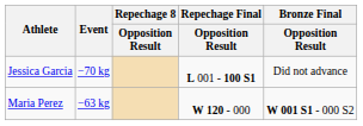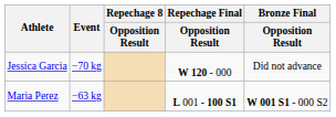 <table class="wikitable" style="font-size:90%">
 <tr>
 <th rowspan="2">Athlete</th>
 <th rowspan="2">Event</th>
 <th>Repechage 8</th>
 <th>Repechage Final</th>
 <th>Bronze Final</th>
 </tr>
 <tr>
 <th>Opposition<br>Result</th>
 <th>Opposition<br>Result</th>
 <th>Opposition<br>Result</th>
 </tr>
 <tr>
 <td><a href='#'>Jessica Garcia</a></td>
 <td><a href='#'>−70 kg</a></td>
 <td align="center" bgcolor=wheat></td>
-<td align=center><br><strong>L</strong> 001 - <strong>100 S1</strong></td>
+<td align=center><br><strong>W</strong> <strong>120</strong> - 000</td>
 <td align=center colspan="5">Did not advance</td>
 </tr>
 <tr>
 <td><a href='#'>Maria Perez</a></td>
 <td><a href='#'>−63 kg</a></td>
 <td align="center" bgcolor=wheat></td>
-<td align=center><br><strong>W</strong> <strong>120</strong> - 000</td>
+<td align=center><br><strong>L</strong> 001 - <strong>100 S1</strong></td>
 <td align=center><br><strong>W</strong> <strong>001 S1</strong> - 000 S2<br></td>
 </tr>
 </table>
